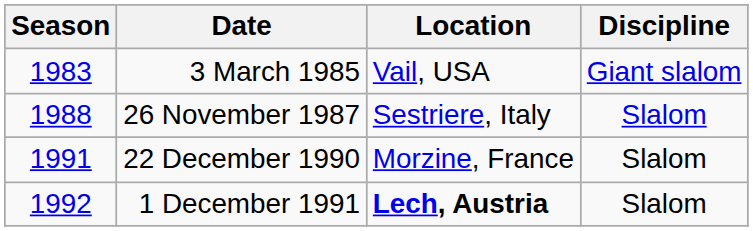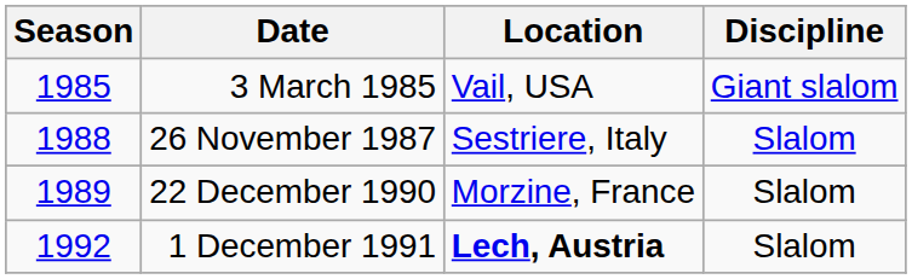 <table class="wikitable">
 <tr>
 <th>Season</th>
 <th>Date</th>
 <th>Location</th>
 <th>Discipline</th>
 </tr>
 <tr>
-<td align=center><a href='#'>1983</a></td>
+<td align=center><a href='#'>1985</a></td>
 <td align=right>3 March 1985</td>
 <td> <a href='#'>Vail</a>, USA</td>
 <td align=center><a href='#'>Giant slalom</a></td>
 </tr>
 <tr>
 <td align=center><a href='#'>1988</a></td>
 <td align=right>26 November 1987</td>
 <td> <a href='#'>Sestriere</a>, Italy</td>
 <td align=center><a href='#'>Slalom</a></td>
 </tr>
 <tr>
-<td align=center><a href='#'>1991</a></td>
+<td align=center><a href='#'>1989</a></td>
 <td align=right>22 December 1990</td>
 <td> <a href='#'>Morzine</a>, France</td>
 <td align=center>Slalom</td>
 </tr>
 <tr>
 <td align=center><a href='#'>1992</a></td>
 <td align=right>1 December 1991</td>
 <td><strong> <a href='#'>Lech</a>, Austria</strong></td>
 <td align=center>Slalom</td>
 </tr>
 </table>
